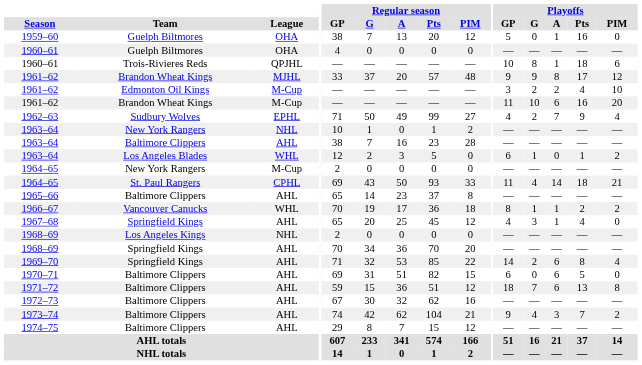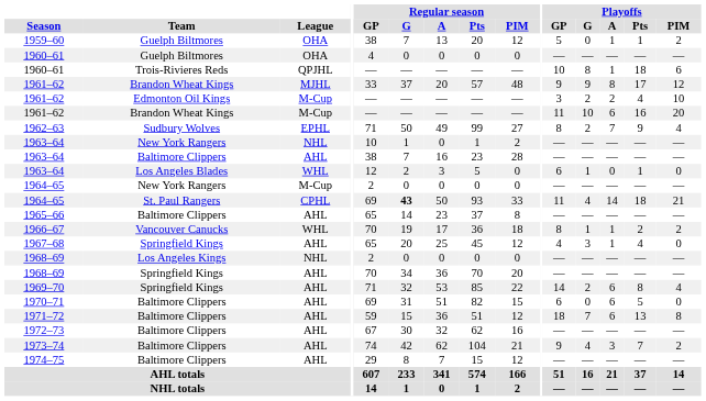 <table border="0" cellpadding="1" cellspacing="0" style="text-align:center; width:60em">
 <tr bgcolor="#e0e0e0">
 <th colspan="3" bgcolor="#ffffff"></th>
 <th rowspan="100" bgcolor="#ffffff"></th>
 <th colspan="5"><a href='#'>Regular season</a></th>
 <th rowspan="100" bgcolor="#ffffff"></th>
 <th colspan="5"><a href='#'>Playoffs</a></th>
 </tr>
 <tr bgcolor="#e0e0e0">
 <th><a href='#'>Season</a></th>
 <th>Team</th>
 <th>League</th>
 <th>GP</th>
 <th><a href='#'>G</a></th>
 <th><a href='#'>A</a></th>
 <th><a href='#'>Pts</a></th>
 <th><a href='#'>PIM</a></th>
 <th>GP</th>
 <th>G</th>
 <th>A</th>
 <th>Pts</th>
 <th>PIM</th>
 </tr>
 <tr>
 <td><a href='#'>1959–60</a></td>
 <td><a href='#'>Guelph Biltmores</a></td>
 <td><a href='#'>OHA</a></td>
 <td>38</td>
 <td>7</td>
 <td>13</td>
 <td>20</td>
 <td>12</td>
 <td>5</td>
 <td>0</td>
 <td>1</td>
-<td>16</td>
-<td>0</td>
+<td>1</td>
+<td>2</td>
 </tr>
 <tr bgcolor="#f0f0f0">
 <td><a href='#'>1960–61</a></td>
 <td>Guelph Biltmores</td>
 <td>OHA</td>
 <td>4</td>
 <td>0</td>
 <td>0</td>
 <td>0</td>
 <td>0</td>
 <td>—</td>
 <td>—</td>
 <td>—</td>
 <td>—</td>
 <td>—</td>
 </tr>
 <tr>
 <td>1960–61</td>
 <td>Trois-Rivieres Reds</td>
 <td>QPJHL</td>
 <td>—</td>
 <td>—</td>
 <td>—</td>
 <td>—</td>
 <td>—</td>
 <td>10</td>
 <td>8</td>
 <td>1</td>
 <td>18</td>
 <td>6</td>
 </tr>
 <tr bgcolor="#f0f0f0">
 <td><a href='#'>1961–62</a></td>
 <td><a href='#'>Brandon Wheat Kings</a></td>
 <td><a href='#'>MJHL</a></td>
 <td>33</td>
 <td>37</td>
 <td>20</td>
 <td>57</td>
 <td>48</td>
 <td>9</td>
 <td>9</td>
 <td>8</td>
 <td>17</td>
 <td>12</td>
 </tr>
 <tr>
 <td><a href='#'>1961–62</a></td>
 <td><a href='#'>Edmonton Oil Kings</a></td>
 <td><a href='#'>M-Cup</a></td>
 <td>—</td>
 <td>—</td>
 <td>—</td>
 <td>—</td>
 <td>—</td>
 <td>3</td>
 <td>2</td>
 <td>2</td>
 <td>4</td>
 <td>10</td>
 </tr>
 <tr bgcolor="#f0f0f0">
 <td>1961–62</td>
 <td>Brandon Wheat Kings</td>
 <td>M-Cup</td>
 <td>—</td>
 <td>—</td>
 <td>—</td>
 <td>—</td>
 <td>—</td>
 <td>11</td>
 <td>10</td>
 <td>6</td>
 <td>16</td>
 <td>20</td>
 </tr>
 <tr>
 <td><a href='#'>1962–63</a></td>
 <td><a href='#'>Sudbury Wolves</a></td>
 <td><a href='#'>EPHL</a></td>
 <td>71</td>
 <td>50</td>
 <td>49</td>
 <td>99</td>
 <td>27</td>
-<td>4</td>
+<td>8</td>
 <td>2</td>
 <td>7</td>
 <td>9</td>
 <td>4</td>
 </tr>
 <tr bgcolor="#f0f0f0">
 <td><a href='#'>1963–64</a></td>
 <td><a href='#'>New York Rangers</a></td>
 <td><a href='#'>NHL</a></td>
 <td>10</td>
 <td>1</td>
 <td>0</td>
 <td>1</td>
 <td>2</td>
 <td>—</td>
 <td>—</td>
 <td>—</td>
 <td>—</td>
 <td>—</td>
 </tr>
 <tr>
 <td><a href='#'>1963–64</a></td>
 <td><a href='#'>Baltimore Clippers</a></td>
 <td><a href='#'>AHL</a></td>
 <td>38</td>
 <td>7</td>
 <td>16</td>
 <td>23</td>
 <td>28</td>
 <td>—</td>
 <td>—</td>
 <td>—</td>
 <td>—</td>
 <td>—</td>
 </tr>
 <tr bgcolor="#f0f0f0">
 <td><a href='#'>1963–64</a></td>
 <td><a href='#'>Los Angeles Blades</a></td>
 <td><a href='#'>WHL</a></td>
 <td>12</td>
 <td>2</td>
 <td>3</td>
 <td>5</td>
 <td>0</td>
 <td>6</td>
 <td>1</td>
 <td>0</td>
 <td>1</td>
-<td>2</td>
+<td>0</td>
 </tr>
 <tr>
 <td><a href='#'>1964–65</a></td>
 <td>New York Rangers</td>
 <td>M-Cup</td>
 <td>2</td>
 <td>0</td>
 <td>0</td>
 <td>0</td>
 <td>0</td>
 <td>—</td>
 <td>—</td>
 <td>—</td>
 <td>—</td>
 <td>—</td>
 </tr>
 <tr bgcolor="#f0f0f0">
 <td><a href='#'>1964–65</a></td>
 <td><a href='#'>St. Paul Rangers</a></td>
 <td><a href='#'>CPHL</a></td>
 <td>69</td>
-<td>43</td>
+<td><strong>43</strong></td>
 <td>50</td>
 <td>93</td>
 <td>33</td>
 <td>11</td>
 <td>4</td>
 <td>14</td>
 <td>18</td>
 <td>21</td>
 </tr>
 <tr>
 <td><a href='#'>1965–66</a></td>
 <td>Baltimore Clippers</td>
 <td>AHL</td>
 <td>65</td>
 <td>14</td>
 <td>23</td>
 <td>37</td>
 <td>8</td>
 <td>—</td>
 <td>—</td>
 <td>—</td>
 <td>—</td>
 <td>—</td>
 </tr>
 <tr bgcolor="#f0f0f0">
 <td><a href='#'>1966–67</a></td>
 <td><a href='#'>Vancouver Canucks</a></td>
 <td>WHL</td>
 <td>70</td>
 <td>19</td>
 <td>17</td>
 <td>36</td>
 <td>18</td>
 <td>8</td>
 <td>1</td>
 <td>1</td>
 <td>2</td>
 <td>2</td>
 </tr>
 <tr>
 <td><a href='#'>1967–68</a></td>
 <td><a href='#'>Springfield Kings</a></td>
 <td>AHL</td>
 <td>65</td>
 <td>20</td>
 <td>25</td>
 <td>45</td>
 <td>12</td>
 <td>4</td>
 <td>3</td>
 <td>1</td>
 <td>4</td>
 <td>0</td>
 </tr>
 <tr bgcolor="#f0f0f0">
 <td><a href='#'>1968–69</a></td>
 <td><a href='#'>Los Angeles Kings</a></td>
 <td>NHL</td>
 <td>2</td>
 <td>0</td>
 <td>0</td>
 <td>0</td>
 <td>0</td>
 <td>—</td>
 <td>—</td>
 <td>—</td>
 <td>—</td>
 <td>—</td>
 </tr>
 <tr>
 <td><a href='#'>1968–69</a></td>
 <td>Springfield Kings</td>
 <td>AHL</td>
 <td>70</td>
 <td>34</td>
 <td>36</td>
 <td>70</td>
 <td>20</td>
 <td>—</td>
 <td>—</td>
 <td>—</td>
 <td>—</td>
 <td>—</td>
 </tr>
 <tr bgcolor="#f0f0f0">
 <td><a href='#'>1969–70</a></td>
 <td>Springfield Kings</td>
 <td>AHL</td>
 <td>71</td>
 <td>32</td>
 <td>53</td>
 <td>85</td>
 <td>22</td>
 <td>14</td>
 <td>2</td>
 <td>6</td>
 <td>8</td>
 <td>4</td>
 </tr>
 <tr>
 <td><a href='#'>1970–71</a></td>
 <td>Baltimore Clippers</td>
 <td>AHL</td>
 <td>69</td>
 <td>31</td>
 <td>51</td>
 <td>82</td>
 <td>15</td>
 <td>6</td>
 <td>0</td>
 <td>6</td>
 <td>5</td>
 <td>0</td>
 </tr>
 <tr bgcolor="#f0f0f0">
 <td><a href='#'>1971–72</a></td>
 <td>Baltimore Clippers</td>
 <td>AHL</td>
 <td>59</td>
 <td>15</td>
 <td>36</td>
 <td>51</td>
 <td>12</td>
 <td>18</td>
 <td>7</td>
 <td>6</td>
 <td>13</td>
 <td>8</td>
 </tr>
 <tr>
 <td><a href='#'>1972–73</a></td>
 <td>Baltimore Clippers</td>
 <td>AHL</td>
 <td>67</td>
 <td>30</td>
 <td>32</td>
 <td>62</td>
 <td>16</td>
 <td>—</td>
 <td>—</td>
 <td>—</td>
 <td>—</td>
 <td>—</td>
 </tr>
 <tr bgcolor="#f0f0f0">
 <td><a href='#'>1973–74</a></td>
 <td>Baltimore Clippers</td>
 <td>AHL</td>
 <td>74</td>
 <td>42</td>
 <td>62</td>
 <td>104</td>
 <td>21</td>
 <td>9</td>
 <td>4</td>
 <td>3</td>
 <td>7</td>
 <td>2</td>
 </tr>
 <tr>
 <td><a href='#'>1974–75</a></td>
 <td>Baltimore Clippers</td>
 <td>AHL</td>
 <td>29</td>
 <td>8</td>
 <td>7</td>
 <td>15</td>
 <td>12</td>
 <td>—</td>
 <td>—</td>
 <td>—</td>
 <td>—</td>
 <td>—</td>
 </tr>
 <tr bgcolor="#e0e0e0">
 <th colspan="3">AHL totals</th>
 <th>607</th>
 <th>233</th>
 <th>341</th>
 <th>574</th>
 <th>166</th>
 <th>51</th>
 <th>16</th>
 <th>21</th>
 <th>37</th>
 <th>14</th>
 </tr>
 <tr bgcolor="#e0e0e0">
 <th colspan="3">NHL totals</th>
 <th>14</th>
 <th>1</th>
 <th>0</th>
 <th>1</th>
 <th>2</th>
 <th>—</th>
 <th>—</th>
 <th>—</th>
 <th>—</th>
 <th>—</th>
 </tr>
 </table>
